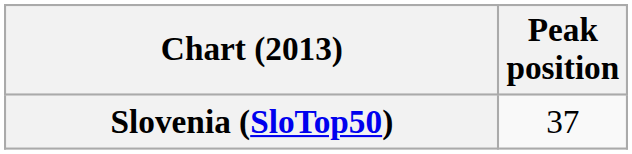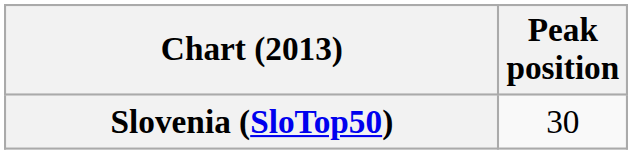 <table class="wikitable sortable plainrowheaders" style="text-align:center;">
 <tr>
 <th scope="col" width=230>Chart (2013)</th>
 <th scope="col" width=40>Peak<br>position</th>
 </tr>
 <tr>
 <th scope="row">Slovenia (<a href='#'>SloTop50</a>)</th>
-<td>37</td>
+<td>30</td>
 </tr>
 </table>
